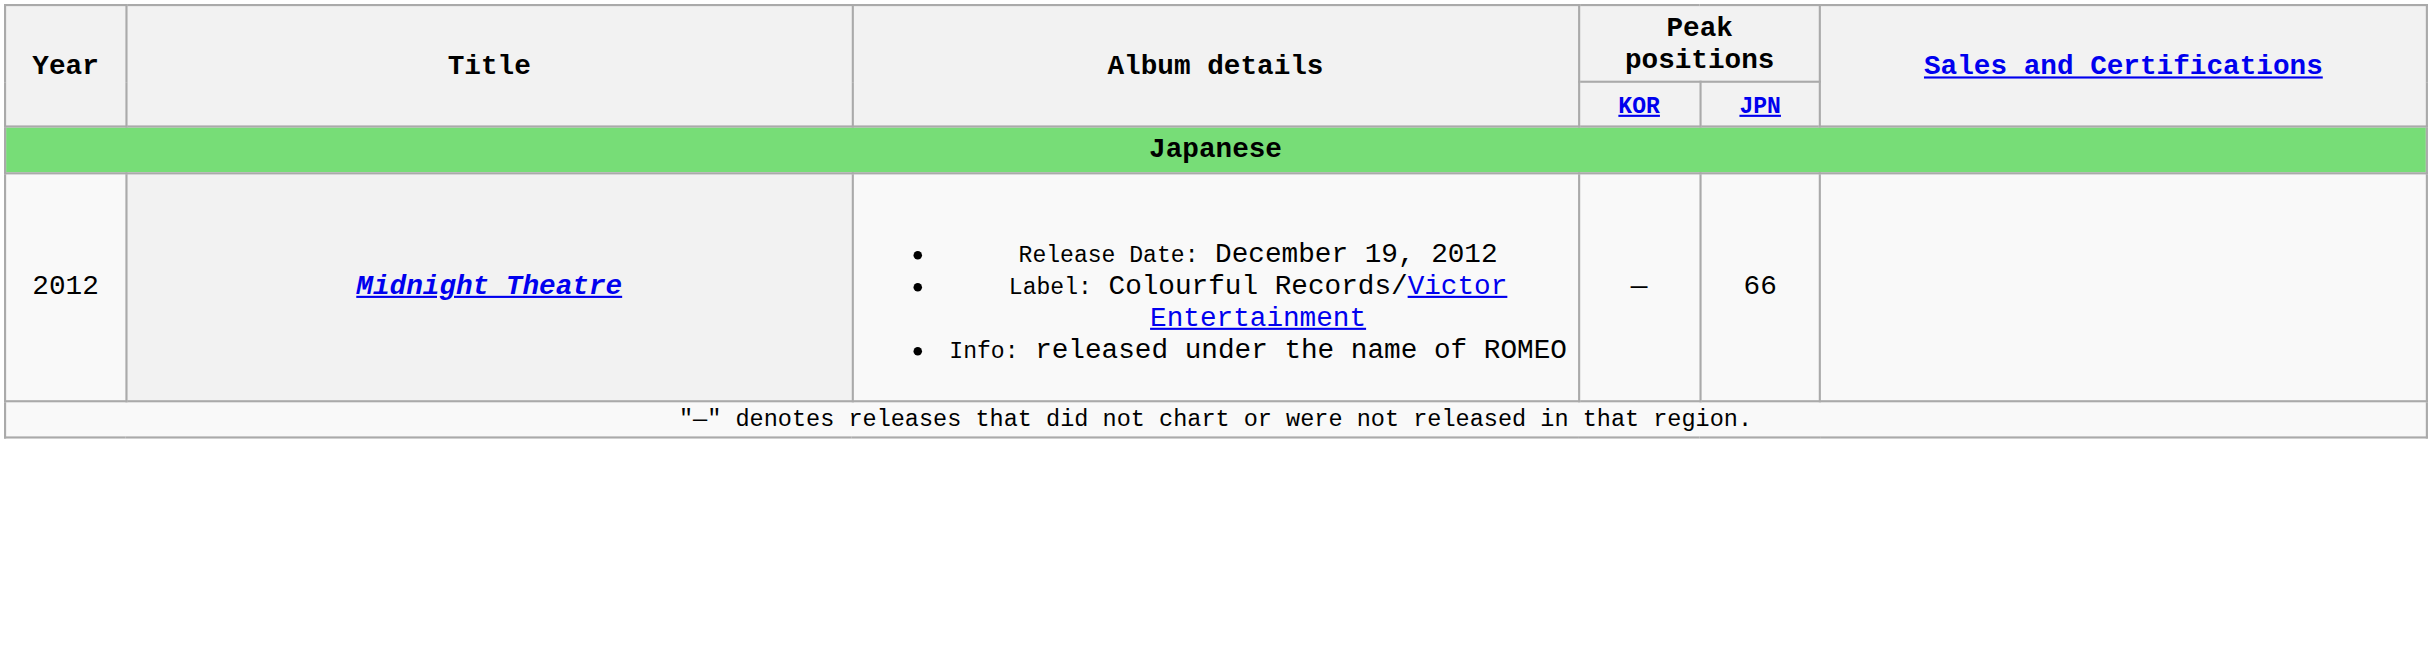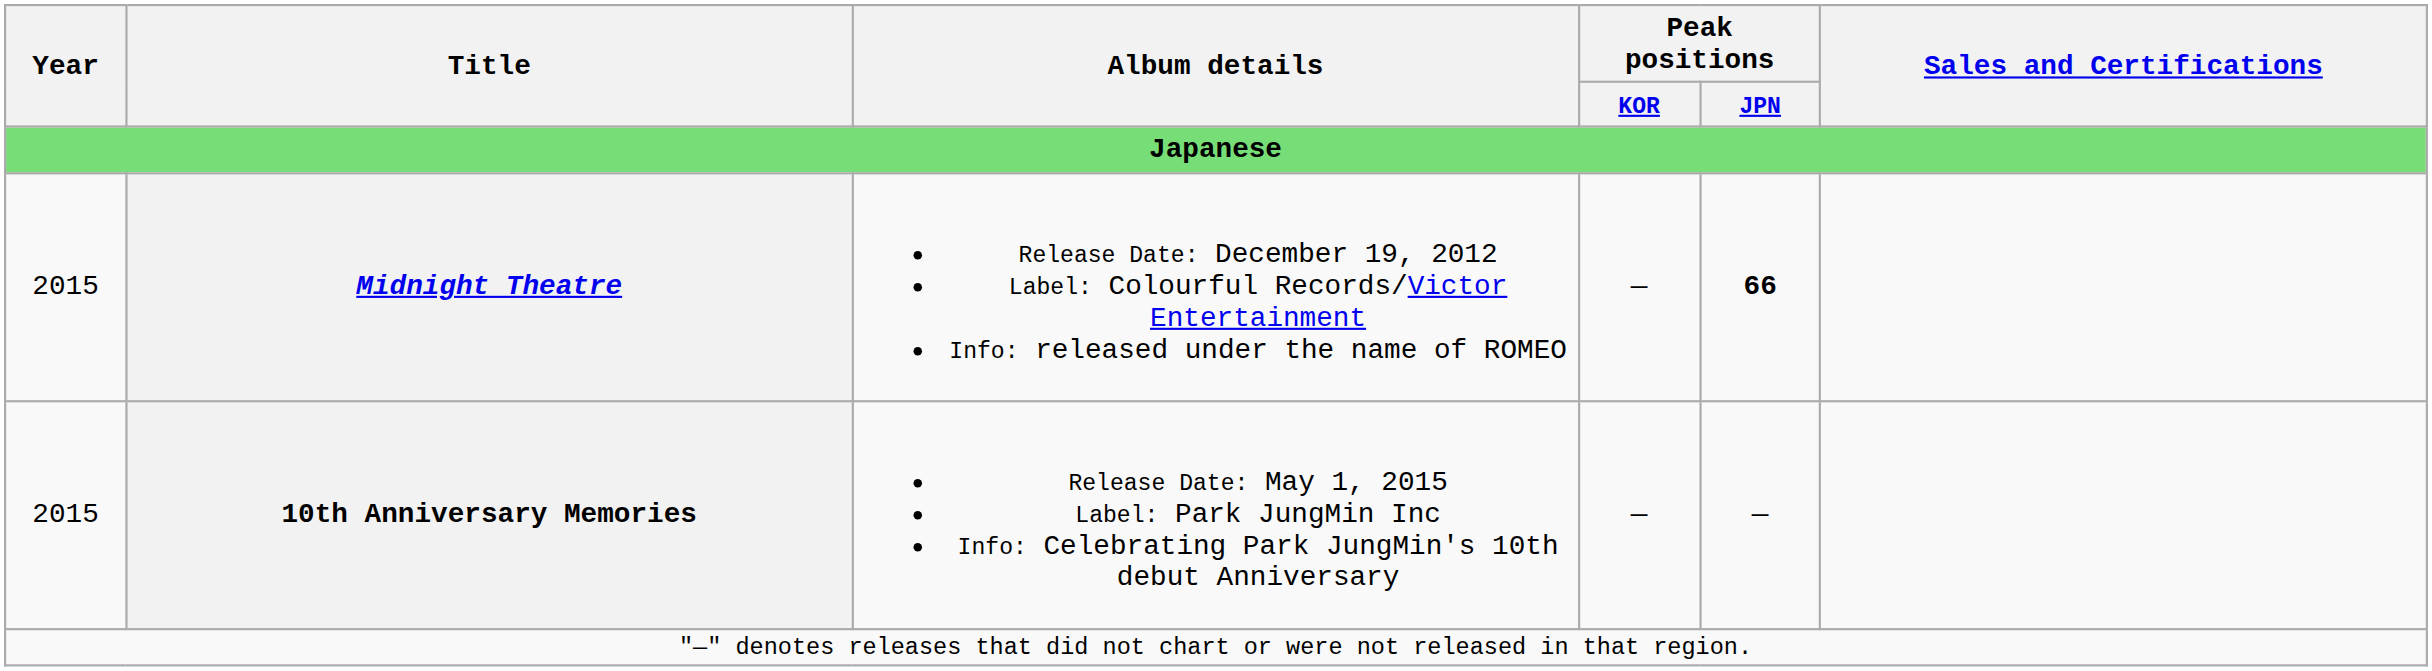 <table class="wikitable plainrowheaders" style="width:90%; text-align:center;">
 <tr>
 <th rowspan=2 width=5%>Year</th>
 <th rowspan="2" width=30%>Title</th>
 <th rowspan="2" width=30%>Album details</th>
 <th colspan="2" width=10%>Peak<br>positions</th>
 <th rowspan="2" width=25%><a href='#'>Sales and Certifications</a></th>
 </tr>
 <tr>
 <th style="width:2.5em;"><small><strong><a href='#'>KOR</a></strong></small><br></th>
 <th style="width:2.5em;"><small><strong><a href='#'>JPN</a></strong></small><br></th>
 </tr>
 <tr>
 <th colspan=6 style="background:#77DD77;">Japanese</th>
 </tr>
 <tr>
-<td>2012</td>
+<td>2015</td>
 <th scope=row><em><a href='#'>Midnight Theatre</a></em></th>
 <td><br><ul><li><small>Release Date:</small> December 19, 2012</li><li><small>Label:</small> Colourful Records/<a href='#'>Victor Entertainment</a></li><li><small>Info:</small> released under the name of ROMEO</li></ul></td>
 <td>—</td>
-<td>66</td>
+<td><strong>66</strong></td>
+<td></td>
+</tr>
+<tr>
+<td>2015</td>
+<th scope=row>10th Anniversary Memories</th>
+<td><br><ul><li><small>Release Date:</small> May 1, 2015</li><li><small>Label:</small> Park JungMin Inc</li><li><small>Info:</small> Celebrating Park JungMin's 10th debut Anniversary</li></ul></td>
+<td>—</td>
+<td>—</td>
 <td></td>
 </tr>
 <tr>
 <td colspan="6" style="font-size: 85%;">"—" denotes releases that did not chart or were not released in that region.</td>
 </tr>
 </table>
